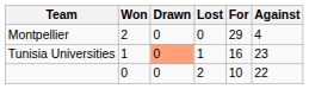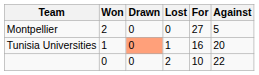 <table class="wikitable">
 <tr>
 <th>Team</th>
 <th>Won</th>
 <th>Drawn</th>
 <th>Lost</th>
 <th>For</th>
 <th>Against</th>
 </tr>
 <tr>
 <td> Montpellier</td>
 <td>2</td>
 <td>0</td>
 <td>0</td>
-<td>29</td>
-<td>4</td>
+<td>27</td>
+<td>5</td>
 </tr>
 <tr>
 <td> Tunisia Universities</td>
 <td>1</td>
 <td style="background: lightsalmon;">0</td>
 <td>1</td>
 <td>16</td>
-<td>23</td>
+<td>20</td>
 </tr>
 <tr>
 <td></td>
 <td>0</td>
 <td>0</td>
 <td>2</td>
 <td>10</td>
 <td>22</td>
 </tr>
 </table>
